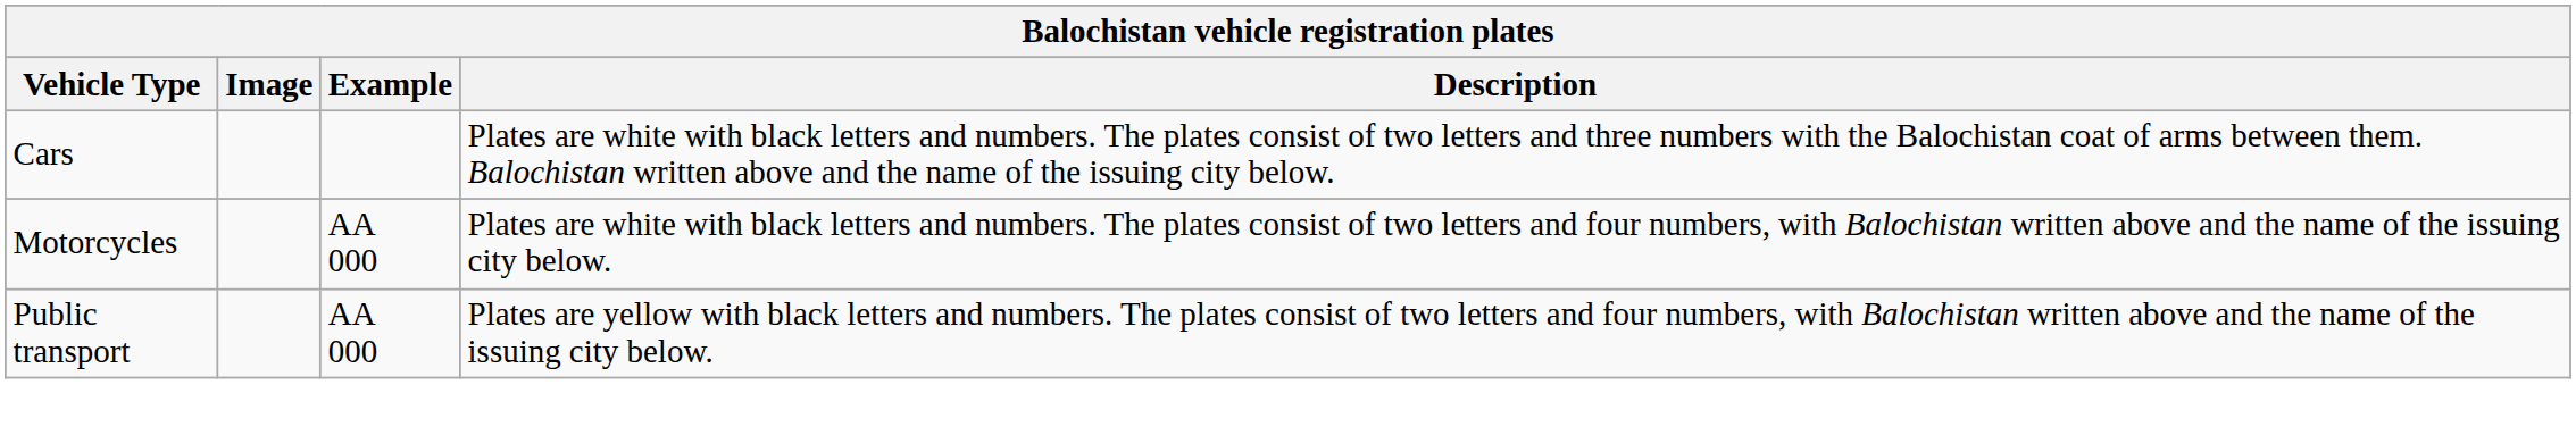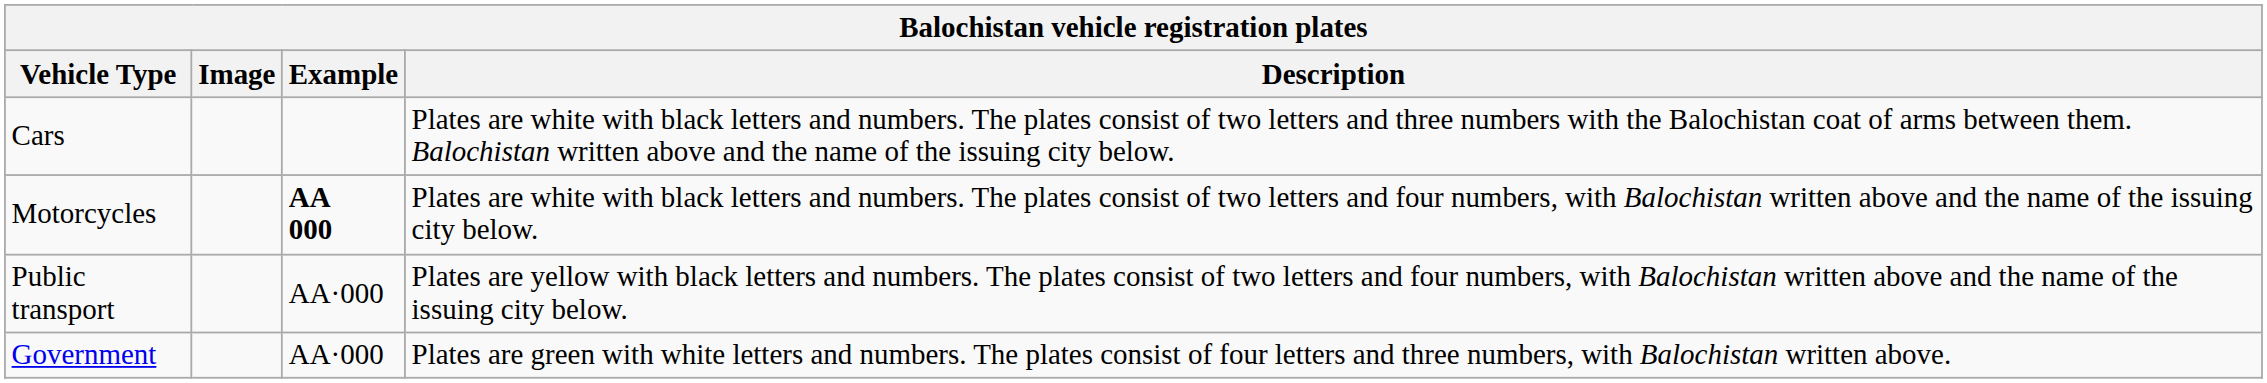 <table class="wikitable" style="font-size: 100%">
 <tr>
 <th colspan="4">Balochistan vehicle registration plates</th>
 </tr>
 <tr>
 <th>Vehicle Type</th>
 <th>Image</th>
 <th>Example</th>
 <th>Description</th>
 </tr>
 <tr>
 <td>Cars</td>
 <td></td>
 <td></td>
 <td>Plates are white with black letters and numbers. The plates consist of two letters and three numbers with the Balochistan coat of arms between them. <em>Balochistan</em> written above and the name of the issuing city below.</td>
 </tr>
 <tr>
 <td>Motorcycles</td>
 <td></td>
-<td>AA<br>000</td>
+<td><strong>AA<br>000</strong></td>
 <td>Plates are white with black letters and numbers. The plates consist of two letters and four numbers, with <em>Balochistan</em> written above and the name of the issuing city below.</td>
 </tr>
 <tr>
 <td>Public transport</td>
 <td></td>
-<td>AA<br>000</td>
+<td>AA·000</td>
 <td>Plates are yellow with black letters and numbers. The plates consist of two letters and four numbers, with <em>Balochistan</em> written above and the name of the issuing city below.</td>
 </tr>
+<tr>
+<td><a href='#'>Government</a></td>
+<td></td>
+<td>AA·000</td>
+<td>Plates are green with white letters and numbers. The plates consist of four letters and three numbers, with <em>Balochistan</em> written above.</td>
+</tr>
 </table>
